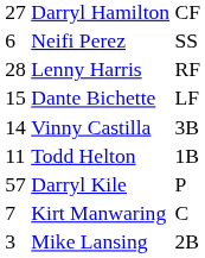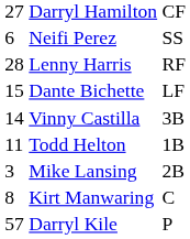 <table>
 <tr>
 <td>27</td>
 <td><a href='#'>Darryl Hamilton</a></td>
 <td>CF</td>
 </tr>
 <tr>
 <td>6</td>
 <td><a href='#'>Neifi Perez</a></td>
 <td>SS</td>
 </tr>
 <tr>
 <td>28</td>
 <td><a href='#'>Lenny Harris</a></td>
 <td>RF</td>
 </tr>
 <tr>
 <td>15</td>
 <td><a href='#'>Dante Bichette</a></td>
 <td>LF</td>
 </tr>
 <tr>
 <td>14</td>
 <td><a href='#'>Vinny Castilla</a></td>
 <td>3B</td>
 </tr>
 <tr>
 <td>11</td>
 <td><a href='#'>Todd Helton</a></td>
 <td>1B</td>
 </tr>
 <tr>
+<td>3</td>
+<td><a href='#'>Mike Lansing</a></td>
+<td>2B</td>
+</tr>
+<tr>
+<td>8</td>
+<td><a href='#'>Kirt Manwaring</a></td>
+<td>C</td>
+</tr>
+<tr>
 <td>57</td>
 <td><a href='#'>Darryl Kile</a></td>
 <td>P</td>
 </tr>
-<tr>
-<td>7</td>
-<td><a href='#'>Kirt Manwaring</a></td>
-<td>C</td>
-</tr>
-<tr>
-<td>3</td>
-<td><a href='#'>Mike Lansing</a></td>
-<td>2B</td>
-</tr>
 </table>
